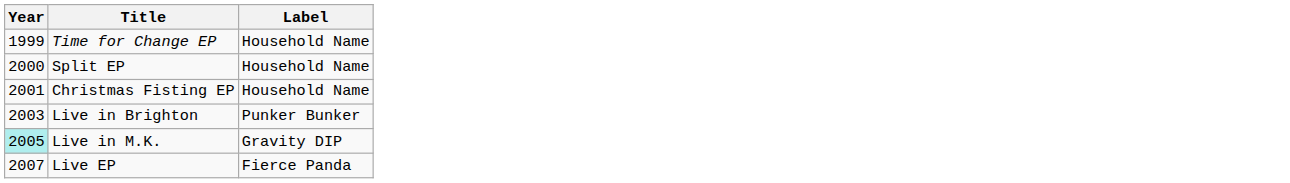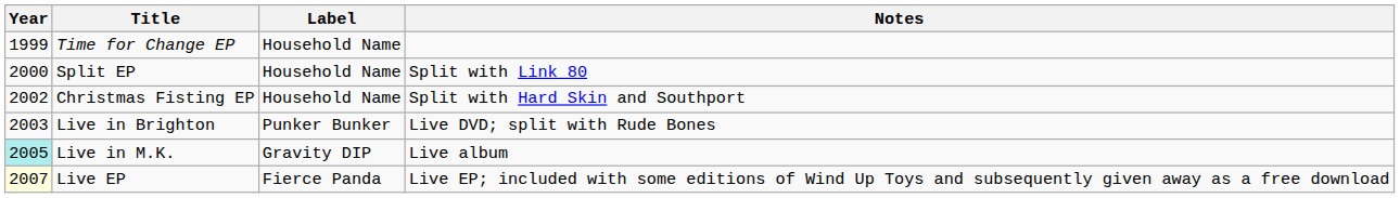 <table class="wikitable">
 <tr>
 <th>Year</th>
 <th>Title</th>
 <th>Label</th>
+<th>Notes</th>
 </tr>
 <tr>
 <td>1999</td>
 <td><em>Time for Change EP</em></td>
 <td>Household Name</td>
+<td></td>
 </tr>
 <tr>
 <td>2000</td>
 <td>Split EP</td>
 <td>Household Name</td>
+<td>Split with <a href='#'>Link 80</a></td>
 </tr>
 <tr>
-<td>2001</td>
+<td>2002</td>
 <td>Christmas Fisting EP</td>
 <td>Household Name</td>
+<td>Split with <a href='#'>Hard Skin</a> and Southport</td>
 </tr>
 <tr>
 <td>2003</td>
 <td>Live in Brighton</td>
 <td>Punker Bunker</td>
+<td>Live DVD; split with Rude Bones</td>
 </tr>
 <tr>
 <td style="background: paleturquoise;">2005</td>
 <td>Live in M.K.</td>
 <td>Gravity DIP</td>
+<td>Live album</td>
 </tr>
 <tr>
-<td>2007</td>
+<td style="background: lightyellow;">2007</td>
 <td>Live EP</td>
 <td>Fierce Panda</td>
+<td>Live EP; included with some editions of Wind Up Toys and subsequently given away as a free download</td>
 </tr>
 </table>
